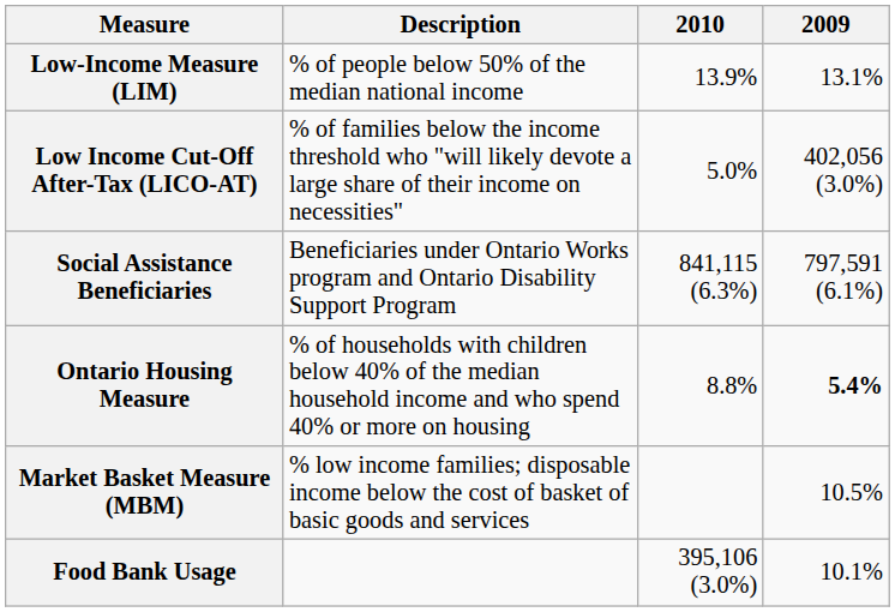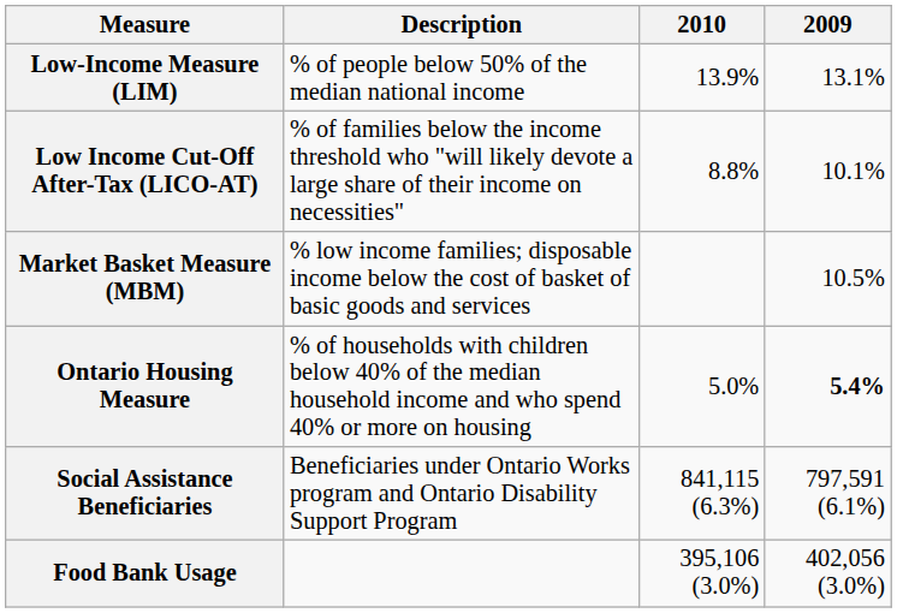 <table border="1" class="wikitable">
 <tr>
 <th>Measure</th>
 <th>Description</th>
 <th>2010</th>
 <th>2009</th>
 </tr>
 <tr>
 <th style="width: 175px;">Low-Income Measure (LIM)</th>
 <td style="width: 225px;">% of people below 50% of the median national income</td>
 <td style="width: 75px;" align="right">13.9%</td>
 <td style="width: 75px;" align="right">13.1%</td>
 </tr>
 <tr>
 <th style="width: 175px;">Low Income Cut-Off After-Tax (LICO-AT)</th>
 <td style="width: 225px;">% of families below the income threshold who "will likely devote a large share of their income on necessities"</td>
+<td style="width: 75px;" align="right">8.8%</td>
+<td style="width: 75px;" align="right">10.1%</td>
+</tr>
+<tr>
+<th style="width: 175px;">Market Basket Measure (MBM)</th>
+<td style="width: 225px;">% low income families; disposable income below the cost of basket of basic goods and services</td>
+<td style="width: 75px;" align="right"></td>
+<td style="width: 75px;" align="right">10.5%</td>
+</tr>
+<tr>
+<th style="width: 175px;">Ontario Housing Measure</th>
+<td style="width: 225px;">% of households with children below 40% of the median household income and who spend 40% or more on housing</td>
 <td style="width: 75px;" align="right">5.0%</td>
-<td style="width: 75px;" align="right">402,056 (3.0%)</td>
+<td style="width: 75px;" align="right"><strong>5.4%</strong></td>
 </tr>
 <tr>
 <th style="width: 175px;">Social Assistance Beneficiaries</th>
 <td style="width: 225px;">Beneficiaries under Ontario Works program and Ontario Disability Support Program</td>
 <td style="width: 75px;" align="right">841,115 (6.3%)</td>
 <td style="width: 75px;" align="right">797,591 (6.1%)</td>
 </tr>
 <tr>
-<th style="width: 175px;">Ontario Housing Measure</th>
-<td style="width: 225px;">% of households with children below 40% of the median household income and who spend 40% or more on housing</td>
-<td style="width: 75px;" align="right">8.8%</td>
-<td style="width: 75px;" align="right"><strong>5.4%</strong></td>
-</tr>
-<tr>
-<th style="width: 175px;">Market Basket Measure (MBM)</th>
-<td style="width: 225px;">% low income families; disposable income below the cost of basket of basic goods and services</td>
-<td style="width: 75px;" align="right"></td>
-<td style="width: 75px;" align="right">10.5%</td>
-</tr>
-<tr>
 <th style="width: 175px;">Food Bank Usage</th>
 <td style="width: 225px;"></td>
 <td style="width: 75px;" align="right">395,106 (3.0%)</td>
-<td style="width: 75px;" align="right">10.1%</td>
+<td style="width: 75px;" align="right">402,056 (3.0%)</td>
 </tr>
 </table>
